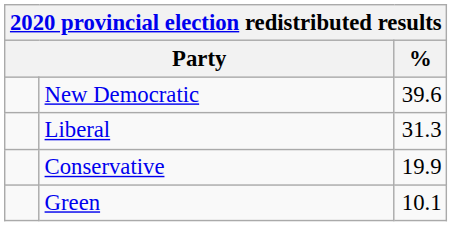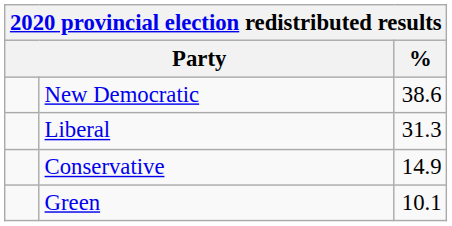 <table class="wikitable">
 <tr>
 <th colspan="4"><a href='#'>2020 provincial election</a> redistributed results</th>
 </tr>
 <tr>
 <th bgcolor="#DDDDFF" width="130px" colspan="2">Party</th>
 <th bgcolor="#DDDDFF" width="30px">%</th>
 </tr>
 <tr>
 <td> </td>
 <td><a href='#'>New Democratic</a></td>
-<td align=right>39.6</td>
+<td align=right>38.6</td>
 </tr>
 <tr>
 <td> </td>
 <td><a href='#'>Liberal</a></td>
 <td align=right>31.3</td>
 </tr>
 <tr>
 <td> </td>
 <td><a href='#'>Conservative</a></td>
-<td align=right>19.9</td>
+<td align=right>14.9</td>
 </tr>
 <tr>
 <td> </td>
 <td><a href='#'>Green</a></td>
 <td align=right>10.1</td>
 </tr>
 </table>
